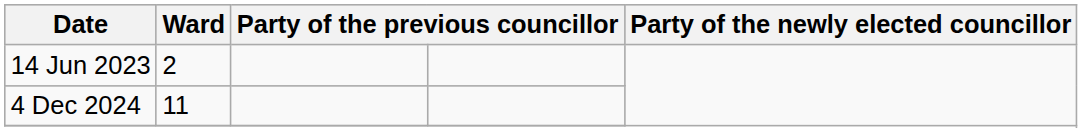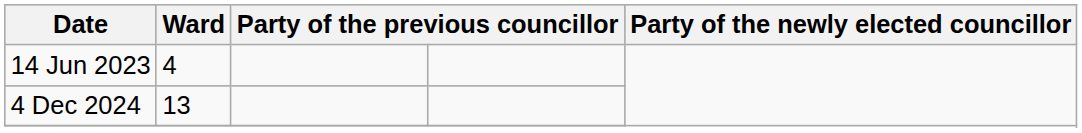 <table class="wikitable">
 <tr>
 <th>Date</th>
 <th>Ward</th>
 <th colspan=2>Party of the previous councillor</th>
 <th colspan=2>Party of the newly elected councillor</th>
 </tr>
 <tr>
 <td>14 Jun 2023</td>
-<td>2</td>
+<td>4</td>
 <td></td>
 <td></td>
 </tr>
 <tr>
 <td>4 Dec 2024</td>
-<td>11</td>
+<td>13</td>
 <td></td>
 <td></td>
 </tr>
 <tr>
 </tr>
 </table>
